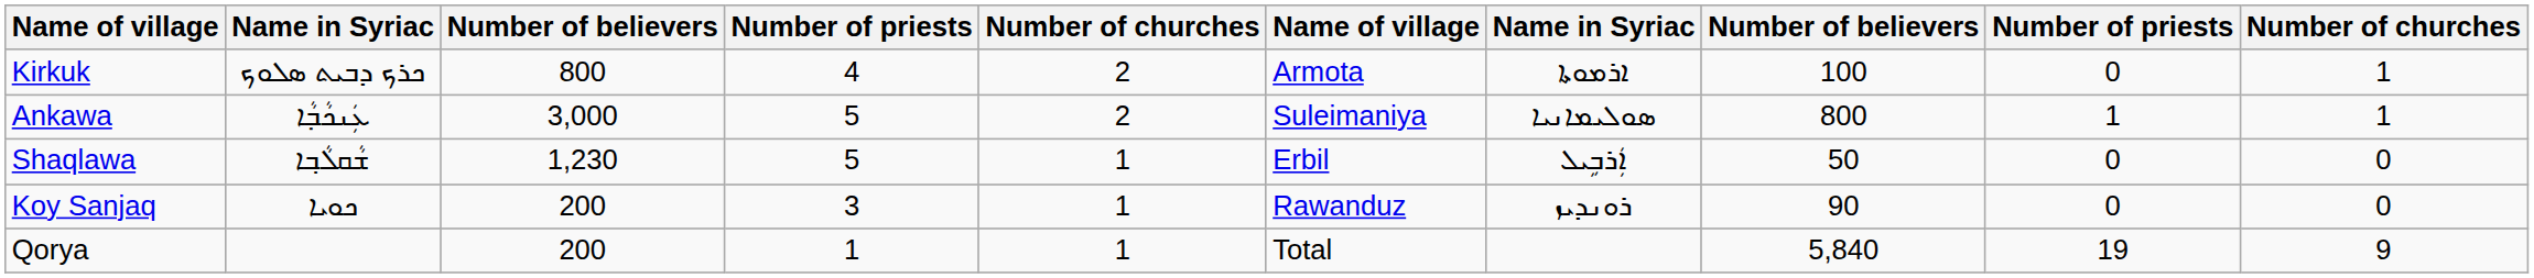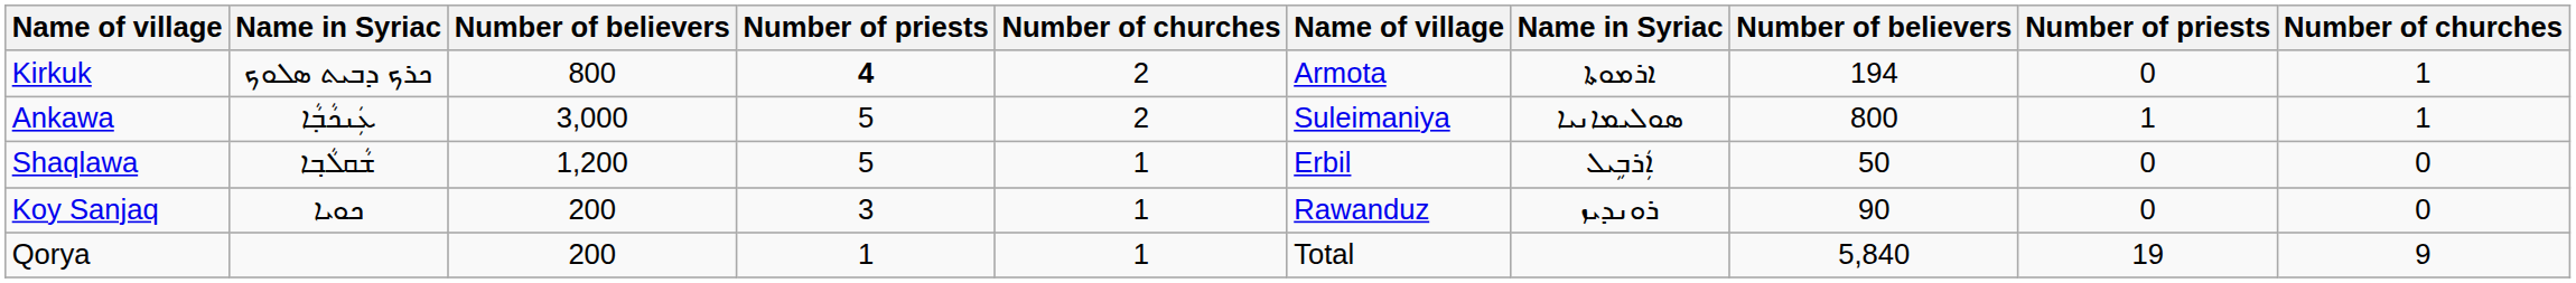 <table class="wikitable" style="text-align:center">
 <tr>
 <th>Name of village</th>
 <th>Name in Syriac</th>
 <th>Number of believers</th>
 <th>Number of priests</th>
 <th>Number of churches</th>
 <th>Name of village</th>
 <th>Name in Syriac</th>
 <th>Number of believers</th>
 <th>Number of priests</th>
 <th>Number of churches</th>
 </tr>
 <tr>
 <td style="text-align:left"><a href='#'>Kirkuk</a></td>
 <td>ܟܪܟ ܕܒܝܬ ܣܠܘܟ</td>
 <td>800</td>
-<td>4</td>
+<td><strong>4</strong></td>
 <td>2</td>
 <td style="text-align:left"><a href='#'>Armota</a></td>
 <td>ܐܪܡܘܬܐ</td>
-<td>100</td>
+<td>194</td>
 <td>0</td>
 <td>1</td>
 </tr>
 <tr>
 <td style="text-align:left"><a href='#'>Ankawa</a></td>
 <td>ܥܲܢܟܵܒ̣ܵܐ</td>
 <td>3,000</td>
 <td>5</td>
 <td>2</td>
 <td style="text-align:left"><a href='#'>Suleimaniya</a></td>
 <td>ܣܘܠܝܡܐܢܝܐ</td>
 <td>800</td>
 <td>1</td>
 <td>1</td>
 </tr>
 <tr>
 <td style="text-align:left"><a href='#'>Shaqlawa</a></td>
 <td>ܫܵܩܠܵܒ݂ܐ</td>
-<td>1,230</td>
+<td>1,200</td>
 <td>5</td>
 <td>1</td>
 <td style="text-align:left"><a href='#'>Erbil</a></td>
 <td>ܐܲܪܒܹܝܠ</td>
 <td>50</td>
 <td>0</td>
 <td>0</td>
 </tr>
 <tr>
 <td style="text-align:left"><a href='#'>Koy Sanjaq</a></td>
 <td>ܟܘܝܐ</td>
 <td>200</td>
 <td>3</td>
 <td>1</td>
 <td style="text-align:left"><a href='#'>Rawanduz</a></td>
 <td>ܪܘܢܕܝܙ</td>
 <td>90</td>
 <td>0</td>
 <td>0</td>
 </tr>
 <tr>
 <td style="text-align:left">Qorya</td>
 <td></td>
 <td>200</td>
 <td>1</td>
 <td>1</td>
 <td style="text-align:left">Total</td>
 <td></td>
 <td>5,840</td>
 <td>19</td>
 <td>9</td>
 </tr>
 </table>
